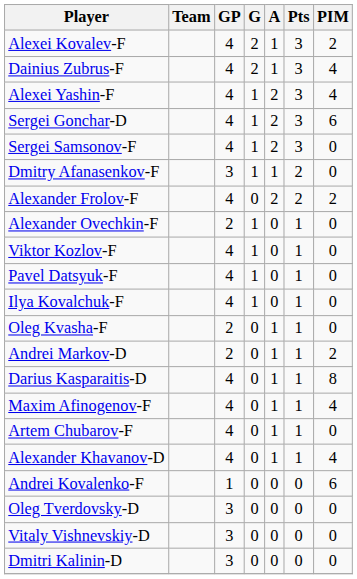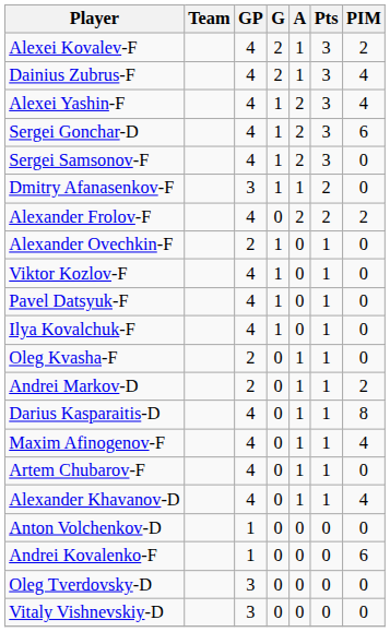 <table class="wikitable">
 <tr>
 <th>Player</th>
 <th>Team</th>
 <th>GP</th>
 <th>G</th>
 <th>A</th>
 <th>Pts</th>
 <th>PIM</th>
 </tr>
 <tr align="center">
 <td align="left"><a href='#'>Alexei Kovalev</a>-F</td>
 <td></td>
 <td>4</td>
 <td>2</td>
 <td>1</td>
 <td>3</td>
 <td>2</td>
 </tr>
 <tr align="center">
 <td align="left"><a href='#'>Dainius Zubrus</a>-F</td>
 <td></td>
 <td>4</td>
 <td>2</td>
 <td>1</td>
 <td>3</td>
 <td>4</td>
 </tr>
 <tr align="center">
 <td align="left"><a href='#'>Alexei Yashin</a>-F</td>
 <td></td>
 <td>4</td>
 <td>1</td>
 <td>2</td>
 <td>3</td>
 <td>4</td>
 </tr>
 <tr align="center">
 <td align="left"><a href='#'>Sergei Gonchar</a>-D</td>
 <td></td>
 <td>4</td>
 <td>1</td>
 <td>2</td>
 <td>3</td>
 <td>6</td>
 </tr>
 <tr align="center">
 <td align="left"><a href='#'>Sergei Samsonov</a>-F</td>
 <td></td>
 <td>4</td>
 <td>1</td>
 <td>2</td>
 <td>3</td>
 <td>0</td>
 </tr>
 <tr align="center">
 <td align="left"><a href='#'>Dmitry Afanasenkov</a>-F</td>
 <td></td>
 <td>3</td>
 <td>1</td>
 <td>1</td>
 <td>2</td>
 <td>0</td>
 </tr>
 <tr align="center">
 <td align="left"><a href='#'>Alexander Frolov</a>-F</td>
 <td></td>
 <td>4</td>
 <td>0</td>
 <td>2</td>
 <td>2</td>
 <td>2</td>
 </tr>
 <tr align="center">
 <td align="left"><a href='#'>Alexander Ovechkin</a>-F</td>
 <td></td>
 <td>2</td>
 <td>1</td>
 <td>0</td>
 <td>1</td>
 <td>0</td>
 </tr>
 <tr align="center">
 <td align="left"><a href='#'>Viktor Kozlov</a>-F</td>
 <td></td>
 <td>4</td>
 <td>1</td>
 <td>0</td>
 <td>1</td>
 <td>0</td>
 </tr>
 <tr align="center">
 <td align="left"><a href='#'>Pavel Datsyuk</a>-F</td>
 <td></td>
 <td>4</td>
 <td>1</td>
 <td>0</td>
 <td>1</td>
 <td>0</td>
 </tr>
 <tr align="center">
 <td align="left"><a href='#'>Ilya Kovalchuk</a>-F</td>
 <td></td>
 <td>4</td>
 <td>1</td>
 <td>0</td>
 <td>1</td>
 <td>0</td>
 </tr>
 <tr align="center">
 <td align="left"><a href='#'>Oleg Kvasha</a>-F</td>
 <td></td>
 <td>2</td>
 <td>0</td>
 <td>1</td>
 <td>1</td>
 <td>0</td>
 </tr>
 <tr align="center">
 <td align="left"><a href='#'>Andrei Markov</a>-D</td>
 <td></td>
 <td>2</td>
 <td>0</td>
 <td>1</td>
 <td>1</td>
 <td>2</td>
 </tr>
 <tr align="center">
 <td align="left"><a href='#'>Darius Kasparaitis</a>-D</td>
 <td></td>
 <td>4</td>
 <td>0</td>
 <td>1</td>
 <td>1</td>
 <td>8</td>
 </tr>
 <tr align="center">
 <td align="left"><a href='#'>Maxim Afinogenov</a>-F</td>
 <td></td>
 <td>4</td>
 <td>0</td>
 <td>1</td>
 <td>1</td>
 <td>4</td>
 </tr>
 <tr align="center">
 <td align="left"><a href='#'>Artem Chubarov</a>-F</td>
 <td></td>
 <td>4</td>
 <td>0</td>
 <td>1</td>
 <td>1</td>
 <td>0</td>
 </tr>
 <tr align="center">
 <td align="left"><a href='#'>Alexander Khavanov</a>-D</td>
 <td></td>
 <td>4</td>
 <td>0</td>
 <td>1</td>
 <td>1</td>
 <td>4</td>
 </tr>
 <tr align="center">
+<td align="left"><a href='#'>Anton Volchenkov</a>-D</td>
+<td></td>
+<td>1</td>
+<td>0</td>
+<td>0</td>
+<td>0</td>
+<td>0</td>
+</tr>
+<tr align="center">
 <td align="left"><a href='#'>Andrei Kovalenko</a>-F</td>
 <td></td>
 <td>1</td>
 <td>0</td>
 <td>0</td>
 <td>0</td>
 <td>6</td>
 </tr>
 <tr align="center">
 <td align="left"><a href='#'>Oleg Tverdovsky</a>-D</td>
 <td></td>
 <td>3</td>
 <td>0</td>
 <td>0</td>
 <td>0</td>
 <td>0</td>
 </tr>
 <tr align="center">
 <td align="left"><a href='#'>Vitaly Vishnevskiy</a>-D</td>
 <td></td>
 <td>3</td>
 <td>0</td>
 <td>0</td>
 <td>0</td>
 <td>0</td>
 </tr>
 <tr align="center">
-<td align="left"><a href='#'>Dmitri Kalinin</a>-D</td>
-<td></td>
-<td>3</td>
-<td>0</td>
-<td>0</td>
-<td>0</td>
-<td>0</td>
-</tr>
-<tr align="center">
 </tr>
 </table>
